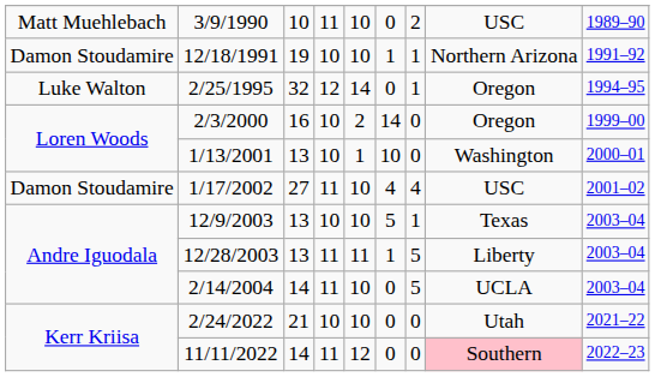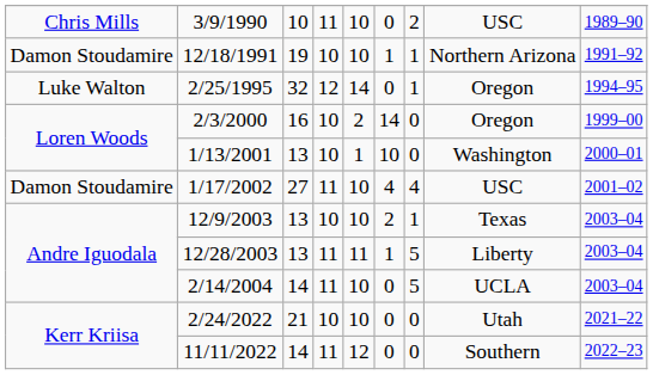 <table class="wikitable" style="text-align: center;">
 <tr>
 </tr>
 <tr>
-<td>Matt Muehlebach</td>
+<td><a href='#'>Chris Mills</a></td>
 <td>3/9/1990</td>
 <td>10</td>
 <td>11</td>
 <td>10</td>
 <td>0</td>
 <td>2</td>
 <td>USC</td>
 <td style="font-size:80%;"><a href='#'>1989–90</a></td>
 </tr>
 <tr>
 <td>Damon Stoudamire</td>
 <td>12/18/1991</td>
 <td>19</td>
 <td>10</td>
 <td>10</td>
 <td>1</td>
 <td>1</td>
 <td>Northern Arizona</td>
 <td style="font-size:80%;"><a href='#'>1991–92</a></td>
 </tr>
 <tr>
 <td>Luke Walton</td>
 <td>2/25/1995</td>
 <td>32</td>
 <td>12</td>
 <td>14</td>
 <td>0</td>
 <td>1</td>
 <td>Oregon</td>
 <td style="font-size:80%;"><a href='#'>1994–95</a></td>
 </tr>
 <tr>
 <td rowspan=2><a href='#'>Loren Woods</a></td>
 <td>2/3/2000</td>
 <td>16</td>
 <td>10</td>
 <td>2</td>
 <td>14</td>
 <td>0</td>
 <td>Oregon</td>
 <td style="font-size:80%;"><a href='#'>1999–00</a></td>
 </tr>
 <tr>
 <td>1/13/2001</td>
 <td>13</td>
 <td>10</td>
 <td>1</td>
 <td>10</td>
 <td>0</td>
 <td>Washington</td>
 <td style="font-size:80%;"><a href='#'>2000–01</a></td>
 </tr>
 <tr>
 <td>Damon Stoudamire</td>
 <td>1/17/2002</td>
 <td>27</td>
 <td>11</td>
 <td>10</td>
 <td>4</td>
 <td>4</td>
 <td>USC</td>
 <td style="font-size:80%;"><a href='#'>2001–02</a></td>
 </tr>
 <tr>
 <td rowspan=3><a href='#'>Andre Iguodala</a></td>
 <td>12/9/2003</td>
 <td>13</td>
 <td>10</td>
 <td>10</td>
-<td>5</td>
+<td>2</td>
 <td>1</td>
 <td>Texas</td>
 <td style="font-size:80%;"><a href='#'>2003–04</a></td>
 </tr>
 <tr>
 <td>12/28/2003</td>
 <td>13</td>
 <td>11</td>
 <td>11</td>
 <td>1</td>
 <td>5</td>
 <td>Liberty</td>
 <td style="font-size:80%;"><a href='#'>2003–04</a></td>
 </tr>
 <tr>
 <td>2/14/2004</td>
 <td>14</td>
 <td>11</td>
 <td>10</td>
 <td>0</td>
 <td>5</td>
 <td>UCLA</td>
 <td style="font-size:80%;"><a href='#'>2003–04</a></td>
 </tr>
 <tr>
 <td rowspan=2><a href='#'>Kerr Kriisa</a></td>
 <td>2/24/2022</td>
 <td>21</td>
 <td>10</td>
 <td>10</td>
 <td>0</td>
 <td>0</td>
 <td>Utah</td>
 <td style="font-size:80%;"><a href='#'>2021–22</a></td>
 </tr>
 <tr>
 <td>11/11/2022</td>
 <td>14</td>
 <td>11</td>
 <td>12</td>
 <td>0</td>
 <td>0</td>
-<td style="background: pink;">Southern</td>
+<td>Southern</td>
 <td style="font-size:80%;"><a href='#'>2022–23</a></td>
 </tr>
 </table>
